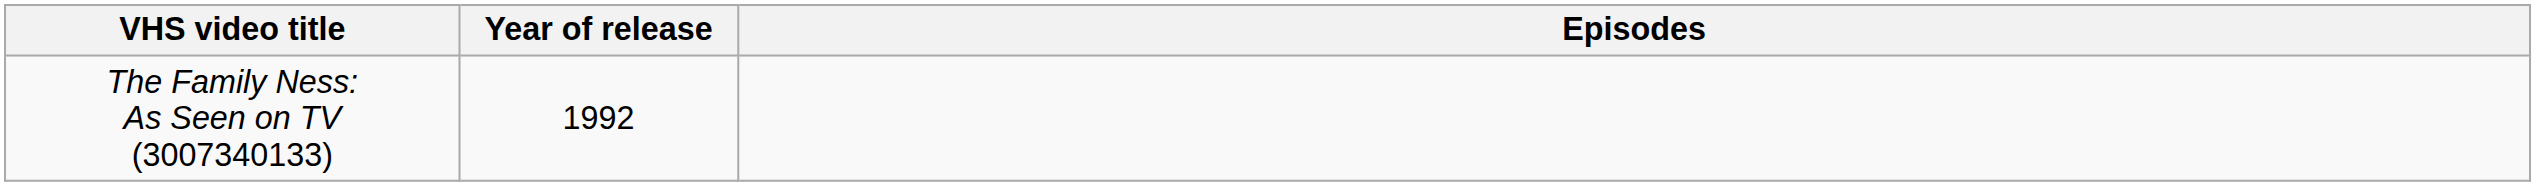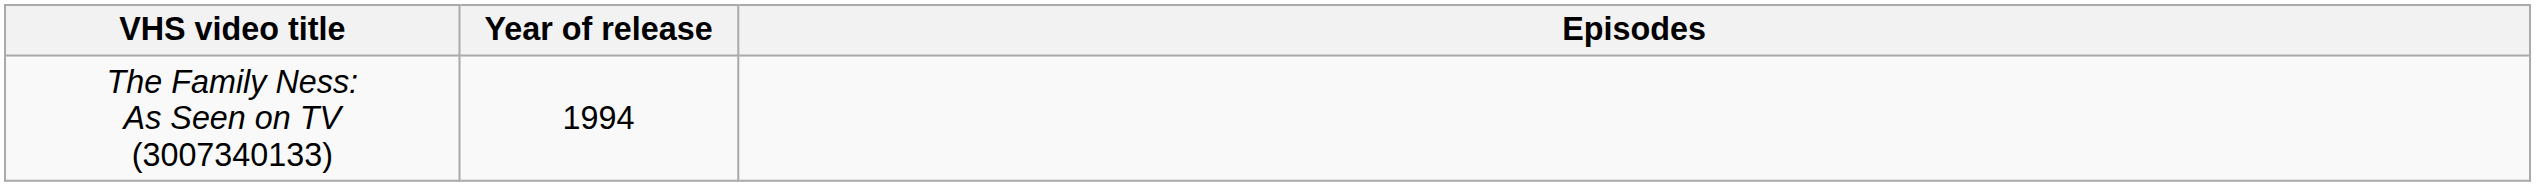 <table class="wikitable" width=99%>
 <tr>
 <th style="width:18%;">VHS video title</th>
 <th style="width:11%;">Year of release</th>
 <th>Episodes</th>
 </tr>
 <tr>
 <td align="center"><em>The Family Ness:<br>As Seen on TV</em><br>(3007340133)</td>
-<td align="center">1992</td>
+<td align="center">1994</td>
 <td align="center"></td>
 </tr>
 </table>
